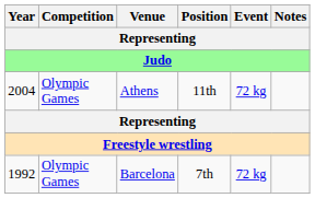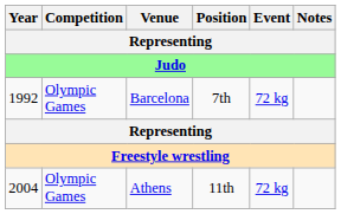 <table class="wikitable" width=50% style="font-size:90%; text-align:center;">
 <tr>
 <th>Year</th>
 <th>Competition</th>
 <th>Venue</th>
 <th>Position</th>
 <th>Event</th>
 <th>Notes</th>
 </tr>
 <tr>
 <th colspan="6">Representing </th>
 </tr>
 <tr>
 <td colspan="6" style="background:Palegreen;"><strong><a href='#'>Judo</a></strong></td>
 </tr>
 <tr>
-<td>2004</td>
+<td>1992</td>
 <td align=left><a href='#'>Olympic Games</a></td>
-<td align=left> <a href='#'>Athens</a></td>
-<td>11th</td>
+<td align=left> <a href='#'>Barcelona</a></td>
+<td>7th</td>
 <td><a href='#'>72 kg</a></td>
 <td></td>
 </tr>
 <tr>
 <th colspan="6">Representing </th>
 </tr>
 <tr>
 <td colspan="6" style="background:Moccasin;"><strong><a href='#'>Freestyle wrestling</a></strong></td>
 </tr>
 <tr>
-<td>1992</td>
+<td>2004</td>
 <td align=left><a href='#'>Olympic Games</a></td>
-<td align=left> <a href='#'>Barcelona</a></td>
-<td>7th</td>
+<td align=left> <a href='#'>Athens</a></td>
+<td>11th</td>
 <td><a href='#'>72 kg</a></td>
 <td></td>
 </tr>
 </table>
